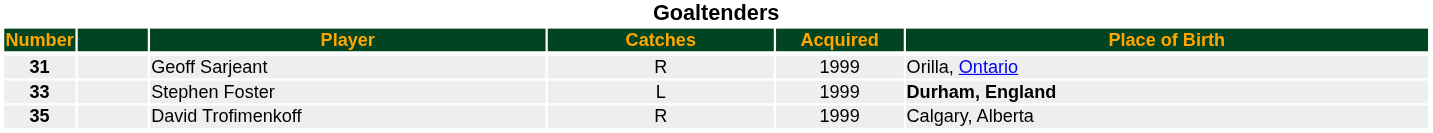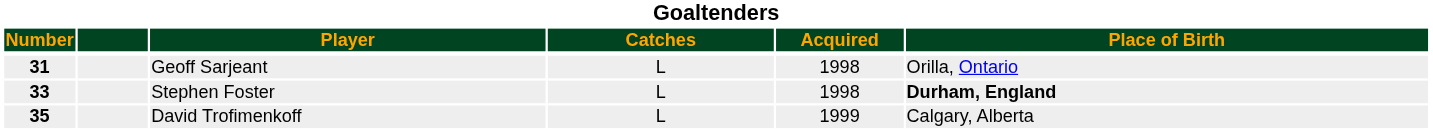 <table class="toccolours" style="width:100%">
 <tr>
 <th colspan=6><big>Goaltenders </big></th>
 </tr>
 <tr style="background:#014421; color:#FFA500">
 <th width=5%>Number</th>
 <th width=5%></th>
 <th !width=15%>Player</th>
 <th width=16%>Catches</th>
 <th width=9%>Acquired</th>
 <th width=37%>Place of Birth</th>
 </tr>
 <tr>
 </tr>
 <tr style="background:#eee">
 <td align=center><strong>31</strong></td>
 <td align=center></td>
 <td>Geoff Sarjeant</td>
-<td align=center>R</td>
-<td align=center>1999</td>
+<td align=center>L</td>
+<td align=center>1998</td>
 <td>Orilla, <a href='#'>Ontario</a></td>
 </tr>
 <tr style="background:#eee">
 <td align=center><strong>33</strong></td>
 <td align=center></td>
 <td>Stephen Foster</td>
 <td align=center>L</td>
-<td align=center>1999</td>
+<td align=center>1998</td>
 <td><strong>Durham, England</strong></td>
 </tr>
 <tr style="background:#eee">
 <td align=center><strong>35</strong></td>
 <td align=center></td>
 <td>David Trofimenkoff</td>
-<td align=center>R</td>
+<td align=center>L</td>
 <td align=center>1999</td>
 <td>Calgary, Alberta</td>
 </tr>
 </table>
